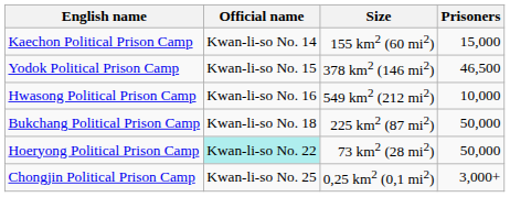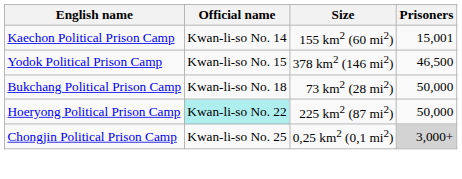 <table class="wikitable">
 <tr>
 <th>English name</th>
 <th>Official name</th>
 <th>Size</th>
 <th>Prisoners</th>
 </tr>
 <tr>
 <td><a href='#'>Kaechon Political Prison Camp</a></td>
 <td>Kwan-li-so No. 14</td>
 <td align=right>155 km<sup>2</sup> (60 mi<sup>2</sup>)</td>
-<td align=right>15,000</td>
+<td align=right>15,001</td>
 </tr>
 <tr>
 <td><a href='#'>Yodok Political Prison Camp</a></td>
 <td>Kwan-li-so No. 15</td>
 <td align=right>378 km<sup>2</sup> (146 mi<sup>2</sup>)</td>
 <td align=right>46,500</td>
 </tr>
 <tr>
-<td><a href='#'>Hwasong Political Prison Camp</a></td>
-<td>Kwan-li-so No. 16</td>
-<td align=right>549 km<sup>2</sup> (212 mi<sup>2</sup>)</td>
-<td align=right>10,000</td>
-</tr>
-<tr>
 <td><a href='#'>Bukchang Political Prison Camp</a></td>
 <td>Kwan-li-so No. 18</td>
-<td align=right>225 km<sup>2</sup> (87 mi<sup>2</sup>)</td>
+<td align=right>73 km<sup>2</sup> (28 mi<sup>2</sup>)</td>
 <td align=right>50,000</td>
 </tr>
 <tr>
 <td><a href='#'>Hoeryong Political Prison Camp</a></td>
 <td style="background: paleturquoise;">Kwan-li-so No. 22</td>
-<td align=right>73 km<sup>2</sup> (28 mi<sup>2</sup>)</td>
+<td align=right>225 km<sup>2</sup> (87 mi<sup>2</sup>)</td>
 <td align=right>50,000</td>
 </tr>
 <tr>
 <td><a href='#'>Chongjin Political Prison Camp</a></td>
 <td>Kwan-li-so No. 25</td>
 <td align=right>0,25 km<sup>2</sup> (0,1 mi<sup>2</sup>)</td>
-<td align=right>3,000+</td>
+<td align=right style="background: lightgrey;">3,000+</td>
 </tr>
 </table>
